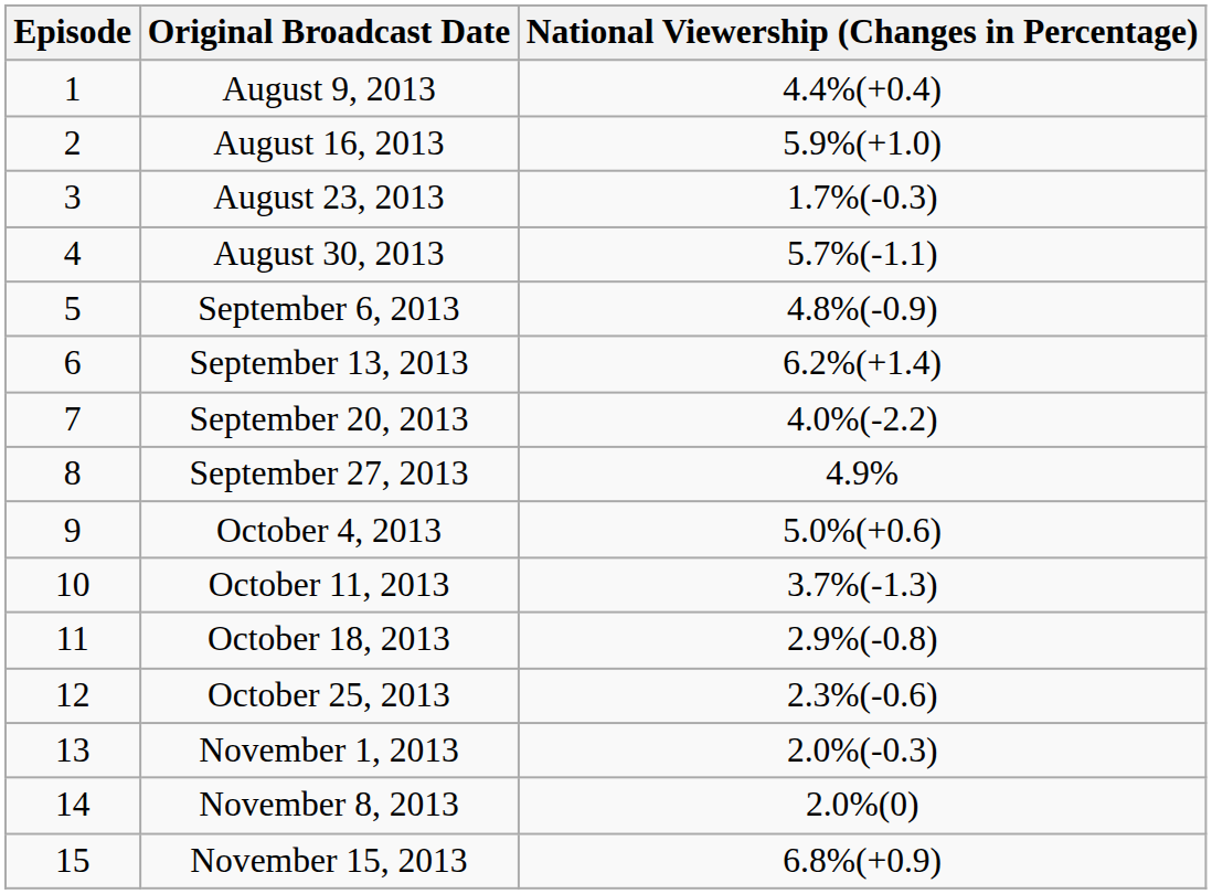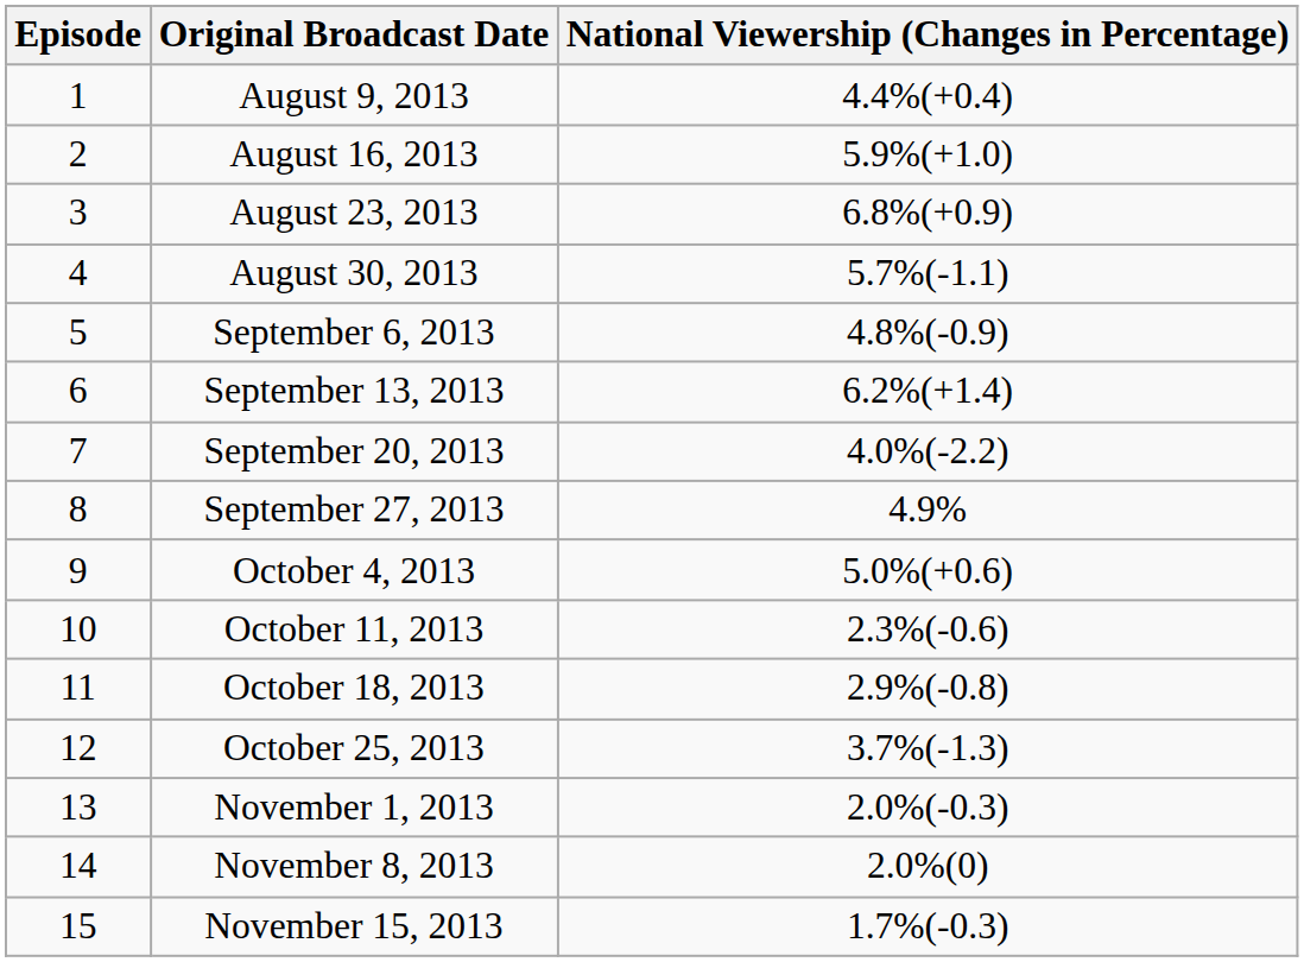 <table class="wikitable" border="1" style="text-align:Center">
 <tr>
 <th>Episode</th>
 <th>Original Broadcast Date</th>
 <th>National Viewership (Changes in Percentage)</th>
 </tr>
 <tr>
 <td align=center>1</td>
 <td>August 9, 2013</td>
 <td>4.4%(+0.4)</td>
 </tr>
 <tr>
 <td align=center>2</td>
 <td>August 16, 2013</td>
 <td>5.9%(+1.0)</td>
 </tr>
 <tr>
 <td align=center>3</td>
 <td>August 23, 2013</td>
-<td>1.7%(-0.3)</td>
+<td>6.8%(+0.9)</td>
 </tr>
 <tr>
 <td align=center>4</td>
 <td>August 30, 2013</td>
 <td>5.7%(-1.1)</td>
 </tr>
 <tr>
 <td align=center>5</td>
 <td>September 6, 2013</td>
 <td>4.8%(-0.9)</td>
 </tr>
 <tr>
 <td align=center>6</td>
 <td>September 13, 2013</td>
 <td>6.2%(+1.4)</td>
 </tr>
 <tr>
 <td align=center>7</td>
 <td>September 20, 2013</td>
 <td>4.0%(-2.2)</td>
 </tr>
 <tr>
 <td align=center>8</td>
 <td>September 27, 2013</td>
 <td>4.9%</td>
 </tr>
 <tr>
 <td align=center>9</td>
 <td>October 4, 2013</td>
 <td>5.0%(+0.6)</td>
 </tr>
 <tr>
 <td align=center>10</td>
 <td>October 11, 2013</td>
-<td>3.7%(-1.3)</td>
+<td>2.3%(-0.6)</td>
 </tr>
 <tr>
 <td align=center>11</td>
 <td>October 18, 2013</td>
 <td>2.9%(-0.8)</td>
 </tr>
 <tr>
 <td align=center>12</td>
 <td>October 25, 2013</td>
-<td>2.3%(-0.6)</td>
+<td>3.7%(-1.3)</td>
 </tr>
 <tr>
 <td align=center>13</td>
 <td>November 1, 2013</td>
 <td>2.0%(-0.3)</td>
 </tr>
 <tr>
 <td align=center>14</td>
 <td>November 8, 2013</td>
 <td>2.0%(0)</td>
 </tr>
 <tr>
 <td align=center>15</td>
 <td>November 15, 2013</td>
-<td>6.8%(+0.9)</td>
+<td>1.7%(-0.3)</td>
 </tr>
 </table>
